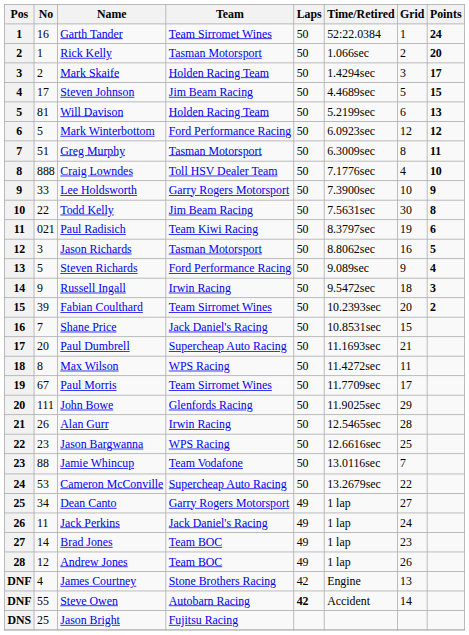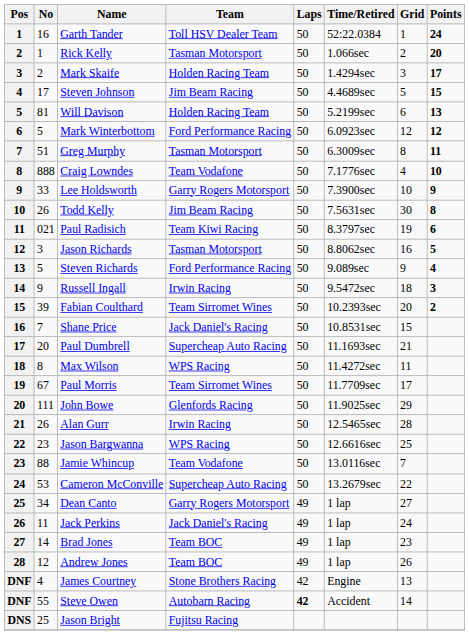 <table class="wikitable" style="font-size: 95%;">
 <tr>
 <th>Pos</th>
 <th>No</th>
 <th>Name</th>
 <th>Team</th>
 <th>Laps</th>
 <th>Time/Retired</th>
 <th>Grid</th>
 <th>Points</th>
 </tr>
 <tr>
 <th>1</th>
 <td>16</td>
 <td><a href='#'>Garth Tander</a></td>
-<td><a href='#'>Team Sirromet Wines</a></td>
+<td><a href='#'>Toll HSV Dealer Team</a></td>
 <td>50</td>
 <td>52:22.0384</td>
 <td>1</td>
 <td><strong>24</strong></td>
 </tr>
 <tr>
 <th>2</th>
 <td>1</td>
 <td><a href='#'>Rick Kelly</a></td>
 <td><a href='#'>Tasman Motorsport</a></td>
 <td>50</td>
 <td>1.066sec</td>
 <td>2</td>
 <td><strong>20</strong></td>
 </tr>
 <tr>
 <th>3</th>
 <td>2</td>
 <td><a href='#'>Mark Skaife</a></td>
 <td><a href='#'>Holden Racing Team</a></td>
 <td>50</td>
 <td>1.4294sec</td>
 <td>3</td>
 <td><strong>17</strong></td>
 </tr>
 <tr>
 <th>4</th>
 <td>17</td>
 <td><a href='#'>Steven Johnson</a></td>
 <td><a href='#'>Jim Beam Racing</a></td>
 <td>50</td>
 <td>4.4689sec</td>
 <td>5</td>
 <td><strong>15</strong></td>
 </tr>
 <tr>
 <th>5</th>
 <td>81</td>
 <td><a href='#'>Will Davison</a></td>
 <td><a href='#'>Holden Racing Team</a></td>
 <td>50</td>
 <td>5.2199sec</td>
 <td>6</td>
 <td><strong>13</strong></td>
 </tr>
 <tr>
 <th>6</th>
 <td>5</td>
 <td><a href='#'>Mark Winterbottom</a></td>
 <td><a href='#'>Ford Performance Racing</a></td>
 <td>50</td>
 <td>6.0923sec</td>
 <td>12</td>
 <td><strong>12</strong></td>
 </tr>
 <tr>
 <th>7</th>
 <td>51</td>
 <td><a href='#'>Greg Murphy</a></td>
 <td><a href='#'>Tasman Motorsport</a></td>
 <td>50</td>
 <td>6.3009sec</td>
 <td>8</td>
 <td><strong>11</strong></td>
 </tr>
 <tr>
 <th>8</th>
 <td>888</td>
 <td><a href='#'>Craig Lowndes</a></td>
-<td><a href='#'>Toll HSV Dealer Team</a></td>
+<td><a href='#'>Team Vodafone</a></td>
 <td>50</td>
 <td>7.1776sec</td>
 <td>4</td>
 <td><strong>10</strong></td>
 </tr>
 <tr>
 <th>9</th>
 <td>33</td>
 <td><a href='#'>Lee Holdsworth</a></td>
 <td><a href='#'>Garry Rogers Motorsport</a></td>
 <td>50</td>
 <td>7.3900sec</td>
 <td>10</td>
 <td><strong>9</strong></td>
 </tr>
 <tr>
 <th>10</th>
-<td>22</td>
+<td>26</td>
 <td><a href='#'>Todd Kelly</a></td>
 <td><a href='#'>Jim Beam Racing</a></td>
 <td>50</td>
 <td>7.5631sec</td>
 <td>30</td>
 <td><strong>8</strong></td>
 </tr>
 <tr>
 <th>11</th>
 <td>021</td>
 <td><a href='#'>Paul Radisich</a></td>
 <td><a href='#'>Team Kiwi Racing</a></td>
 <td>50</td>
 <td>8.3797sec</td>
 <td>19</td>
 <td><strong>6</strong></td>
 </tr>
 <tr>
 <th>12</th>
 <td>3</td>
 <td><a href='#'>Jason Richards</a></td>
 <td><a href='#'>Tasman Motorsport</a></td>
 <td>50</td>
 <td>8.8062sec</td>
 <td>16</td>
 <td><strong>5</strong></td>
 </tr>
 <tr>
 <th>13</th>
 <td>5</td>
 <td><a href='#'>Steven Richards</a></td>
 <td><a href='#'>Ford Performance Racing</a></td>
 <td>50</td>
 <td>9.089sec</td>
 <td>9</td>
 <td><strong>4</strong></td>
 </tr>
 <tr>
 <th>14</th>
 <td>9</td>
 <td><a href='#'>Russell Ingall</a></td>
 <td><a href='#'>Irwin Racing</a></td>
 <td>50</td>
 <td>9.5472sec</td>
 <td>18</td>
 <td><strong>3</strong></td>
 </tr>
 <tr>
 <th>15</th>
 <td>39</td>
 <td><a href='#'>Fabian Coulthard</a></td>
 <td><a href='#'>Team Sirromet Wines</a></td>
 <td>50</td>
 <td>10.2393sec</td>
 <td>20</td>
 <td><strong>2</strong></td>
 </tr>
 <tr>
 <th>16</th>
 <td>7</td>
 <td><a href='#'>Shane Price</a></td>
 <td><a href='#'>Jack Daniel's Racing</a></td>
 <td>50</td>
 <td>10.8531sec</td>
 <td>15</td>
 <td></td>
 </tr>
 <tr>
 <th>17</th>
 <td>20</td>
 <td><a href='#'>Paul Dumbrell</a></td>
 <td><a href='#'>Supercheap Auto Racing</a></td>
 <td>50</td>
 <td>11.1693sec</td>
 <td>21</td>
 <td></td>
 </tr>
 <tr>
 <th>18</th>
 <td>8</td>
 <td><a href='#'>Max Wilson</a></td>
 <td><a href='#'>WPS Racing</a></td>
 <td>50</td>
 <td>11.4272sec</td>
 <td>11</td>
 <td></td>
 </tr>
 <tr>
 <th>19</th>
 <td>67</td>
 <td><a href='#'>Paul Morris</a></td>
 <td><a href='#'>Team Sirromet Wines</a></td>
 <td>50</td>
 <td>11.7709sec</td>
 <td>17</td>
 <td></td>
 </tr>
 <tr>
 <th>20</th>
 <td>111</td>
 <td><a href='#'>John Bowe</a></td>
 <td><a href='#'>Glenfords Racing</a></td>
 <td>50</td>
 <td>11.9025sec</td>
 <td>29</td>
 <td></td>
 </tr>
 <tr>
 <th>21</th>
 <td>26</td>
 <td><a href='#'>Alan Gurr</a></td>
 <td><a href='#'>Irwin Racing</a></td>
 <td>50</td>
 <td>12.5465sec</td>
 <td>28</td>
 <td></td>
 </tr>
 <tr>
 <th>22</th>
 <td>23</td>
 <td><a href='#'>Jason Bargwanna</a></td>
 <td><a href='#'>WPS Racing</a></td>
 <td>50</td>
 <td>12.6616sec</td>
 <td>25</td>
 <td></td>
 </tr>
 <tr>
 <th>23</th>
 <td>88</td>
 <td><a href='#'>Jamie Whincup</a></td>
 <td><a href='#'>Team Vodafone</a></td>
 <td>50</td>
 <td>13.0116sec</td>
 <td>7</td>
 <td></td>
 </tr>
 <tr>
 <th>24</th>
 <td>53</td>
 <td><a href='#'>Cameron McConville</a></td>
 <td><a href='#'>Supercheap Auto Racing</a></td>
 <td>50</td>
 <td>13.2679sec</td>
 <td>22</td>
 <td></td>
 </tr>
 <tr>
 <th>25</th>
 <td>34</td>
 <td><a href='#'>Dean Canto</a></td>
 <td><a href='#'>Garry Rogers Motorsport</a></td>
 <td>49</td>
 <td>1 lap</td>
 <td>27</td>
 <td></td>
 </tr>
 <tr>
 <th>26</th>
 <td>11</td>
 <td><a href='#'>Jack Perkins</a></td>
 <td><a href='#'>Jack Daniel's Racing</a></td>
 <td>49</td>
 <td>1 lap</td>
 <td>24</td>
 <td></td>
 </tr>
 <tr>
 <th>27</th>
 <td>14</td>
 <td><a href='#'>Brad Jones</a></td>
 <td><a href='#'>Team BOC</a></td>
 <td>49</td>
 <td>1 lap</td>
 <td>23</td>
 <td></td>
 </tr>
 <tr>
 <th>28</th>
 <td>12</td>
 <td><a href='#'>Andrew Jones</a></td>
 <td><a href='#'>Team BOC</a></td>
 <td>49</td>
 <td>1 lap</td>
 <td>26</td>
 <td></td>
 </tr>
 <tr>
 <th>DNF</th>
 <td>4</td>
 <td><a href='#'>James Courtney</a></td>
 <td><a href='#'>Stone Brothers Racing</a></td>
 <td>42</td>
 <td>Engine</td>
 <td>13</td>
 <td></td>
 </tr>
 <tr>
 <th>DNF</th>
 <td>55</td>
 <td><a href='#'>Steve Owen</a></td>
 <td><a href='#'>Autobarn Racing</a></td>
 <td><strong>42</strong></td>
 <td>Accident</td>
 <td>14</td>
 <td></td>
 </tr>
 <tr>
 <th>DNS</th>
 <td>25</td>
 <td><a href='#'>Jason Bright</a></td>
 <td><a href='#'>Fujitsu Racing</a></td>
 <td></td>
 <td></td>
 <td></td>
 <td></td>
 </tr>
 <tr>
 </tr>
 </table>
